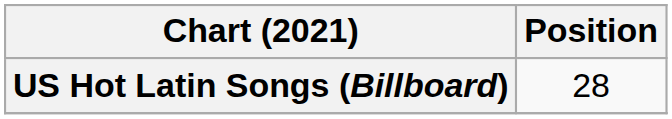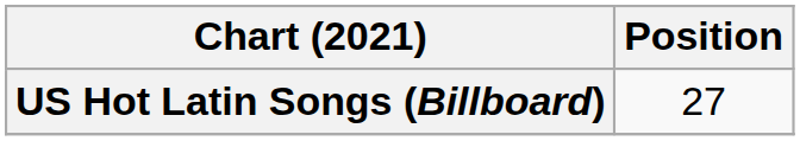 <table class="wikitable plainrowheaders" style="text-align:center">
 <tr>
 <th scope="col">Chart (2021)</th>
 <th scope="col">Position</th>
 </tr>
 <tr>
 <th scope="row">US Hot Latin Songs (<em>Billboard</em>)</th>
-<td>28</td>
+<td>27</td>
 </tr>
 <tr>
 </tr>
 </table>
